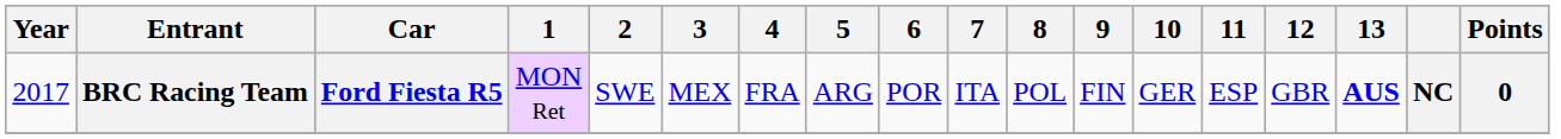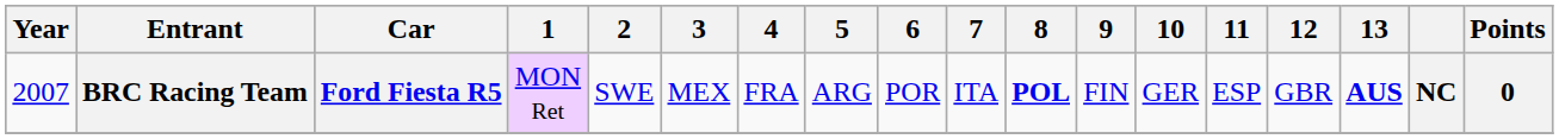 <table class="wikitable" border="1" style="text-align:center; font-size:90%;">
 <tr>
 <th>Year</th>
 <th>Entrant</th>
 <th>Car</th>
 <th>1</th>
 <th>2</th>
 <th>3</th>
 <th>4</th>
 <th>5</th>
 <th>6</th>
 <th>7</th>
 <th>8</th>
 <th>9</th>
 <th>10</th>
 <th>11</th>
 <th>12</th>
 <th>13</th>
 <th></th>
 <th>Points</th>
 </tr>
 <tr>
-<td><a href='#'>2017</a></td>
+<td><a href='#'>2007</a></td>
 <th>BRC Racing Team</th>
 <th><a href='#'>Ford Fiesta R5</a></th>
 <td style="background:#EFCFFF;"><a href='#'>MON</a><br><small>Ret</small></td>
 <td><a href='#'>SWE</a></td>
 <td><a href='#'>MEX</a></td>
 <td><a href='#'>FRA</a></td>
 <td><a href='#'>ARG</a></td>
 <td><a href='#'>POR</a></td>
 <td><a href='#'>ITA</a></td>
-<td><a href='#'>POL</a></td>
+<td><strong><a href='#'>POL</a></strong></td>
 <td><a href='#'>FIN</a></td>
 <td><a href='#'>GER</a></td>
 <td><a href='#'>ESP</a></td>
 <td><a href='#'>GBR</a></td>
 <td><strong><a href='#'>AUS</a></strong></td>
 <th>NC</th>
 <th>0</th>
 </tr>
 <tr>
 </tr>
 </table>
